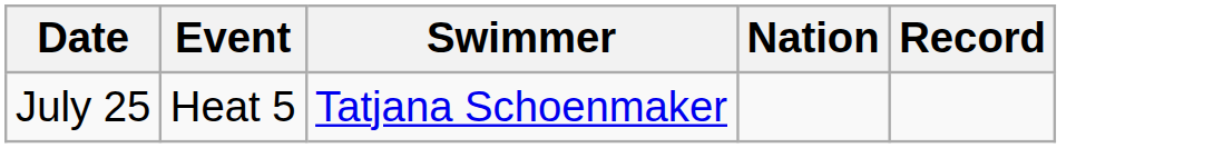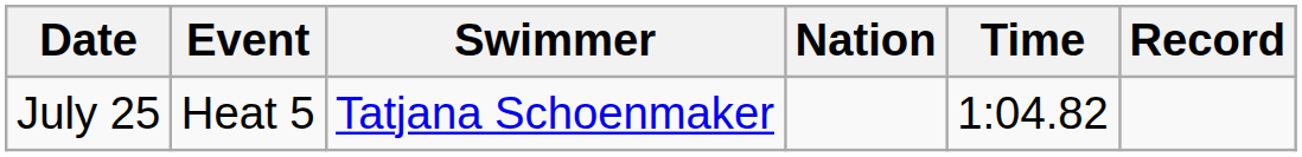 <table class="wikitable sortable" style="text-align:center" style=text-align:center>
 <tr>
 <th>Date</th>
 <th>Event</th>
 <th>Swimmer</th>
 <th>Nation</th>
+<th>Time</th>
 <th>Record</th>
 </tr>
 <tr>
 <td>July 25</td>
 <td>Heat 5</td>
 <td align=left><a href='#'>Tatjana Schoenmaker</a></td>
 <td align=left></td>
+<td>1:04.82</td>
 <td></td>
 </tr>
 </table>
